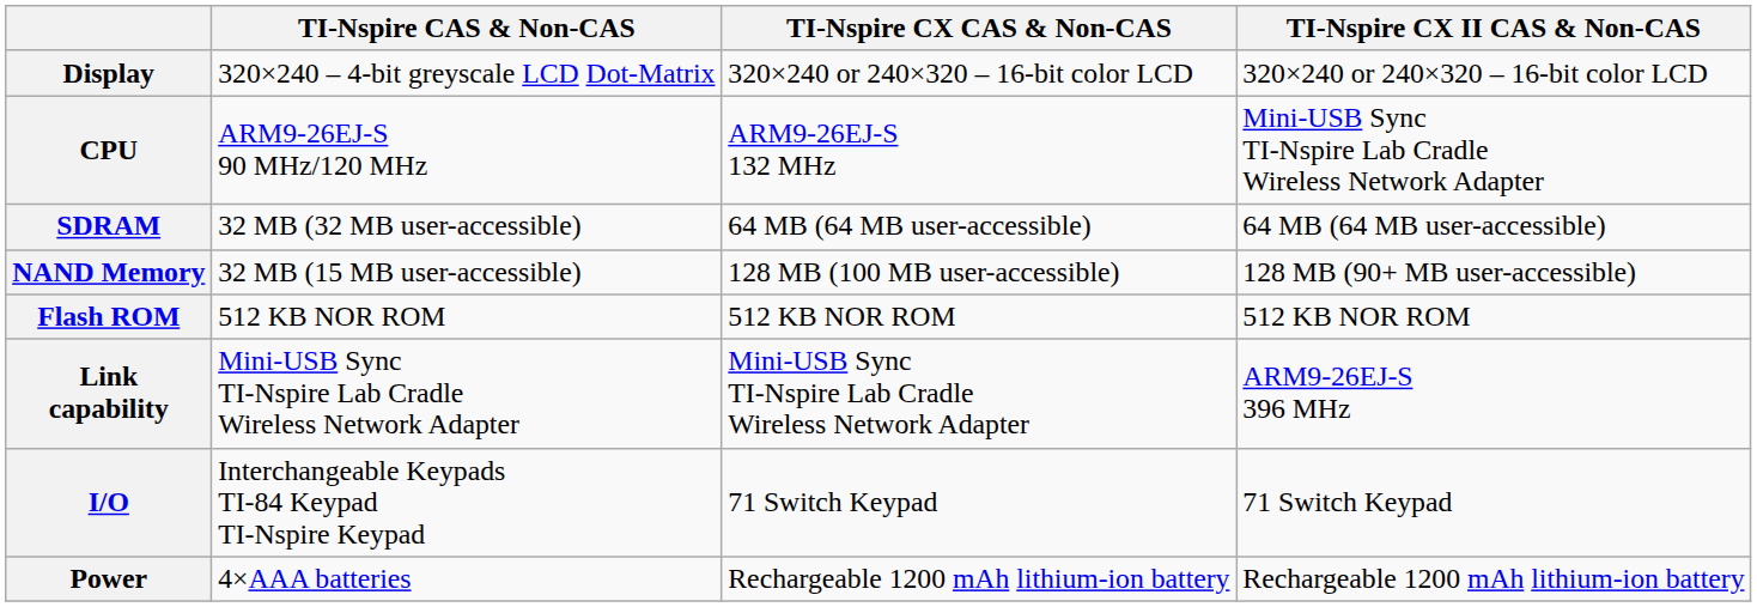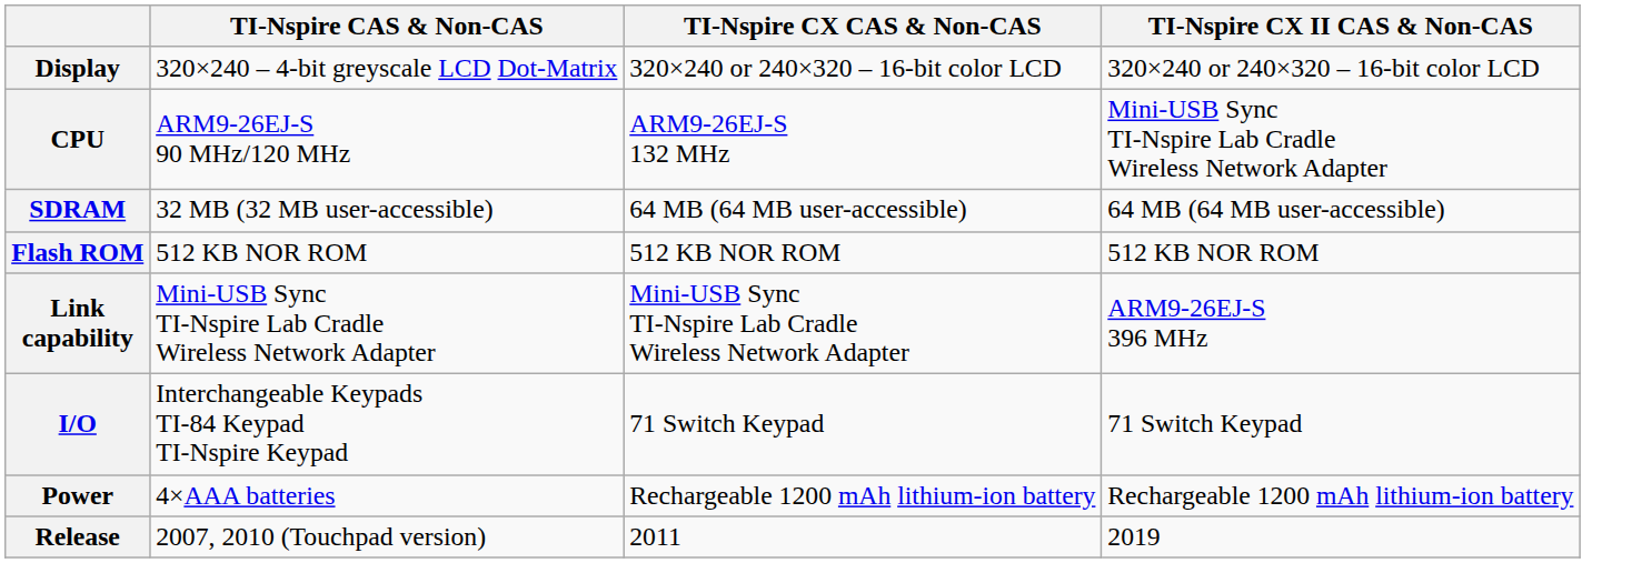 <table class="wikitable">
 <tr>
 <th></th>
 <th>TI-Nspire CAS & Non-CAS</th>
 <th>TI-Nspire CX CAS & Non-CAS</th>
 <th>TI-Nspire CX II CAS & Non-CAS</th>
 </tr>
 <tr>
 <th>Display</th>
 <td>320×240 – 4-bit greyscale <a href='#'>LCD</a> <a href='#'>Dot-Matrix</a></td>
 <td>320×240 or 240×320 – 16-bit color LCD</td>
 <td>320×240 or 240×320 – 16-bit color LCD</td>
 </tr>
 <tr>
 <th>CPU</th>
 <td><a href='#'>ARM9-26EJ-S</a><br>90 MHz/120 MHz</td>
 <td><a href='#'>ARM9-26EJ-S</a><br>132 MHz</td>
 <td><a href='#'>Mini-USB</a> Sync<br>TI-Nspire Lab Cradle<br>Wireless Network Adapter</td>
 </tr>
 <tr>
 <th><a href='#'>SDRAM</a></th>
 <td>32 MB (32 MB user-accessible)</td>
 <td>64 MB (64 MB user-accessible)</td>
 <td>64 MB (64 MB user-accessible)</td>
 </tr>
 <tr>
-<th><a href='#'><strong>NAND Memory</strong></a></th>
-<td>32 MB (15 MB user-accessible)</td>
-<td>128 MB (100 MB user-accessible)</td>
-<td>128 MB (90+ MB user-accessible)</td>
-</tr>
-<tr>
 <th><a href='#'>Flash ROM</a></th>
 <td>512 KB NOR ROM</td>
 <td>512 KB NOR ROM</td>
 <td>512 KB NOR ROM</td>
 </tr>
 <tr>
 <th>Link<br>capability</th>
 <td><a href='#'>Mini-USB</a> Sync<br>TI-Nspire Lab Cradle<br>Wireless Network Adapter</td>
 <td><a href='#'>Mini-USB</a> Sync<br>TI-Nspire Lab Cradle<br>Wireless Network Adapter</td>
 <td><a href='#'>ARM9-26EJ-S</a><br>396 MHz</td>
 </tr>
 <tr>
 <th><a href='#'>I/O</a></th>
 <td>Interchangeable Keypads<br>TI-84 Keypad<br>TI-Nspire Keypad</td>
 <td>71 Switch Keypad</td>
 <td>71 Switch Keypad</td>
 </tr>
 <tr>
 <th>Power</th>
 <td>4×<a href='#'>AAA batteries</a></td>
 <td>Rechargeable 1200 <a href='#'>mAh</a> <a href='#'>lithium-ion battery</a></td>
 <td>Rechargeable 1200 <a href='#'>mAh</a> <a href='#'>lithium-ion battery</a></td>
 </tr>
+<tr>
+<th>Release</th>
+<td>2007, 2010 (Touchpad version)</td>
+<td>2011</td>
+<td>2019</td>
+</tr>
 </table>
